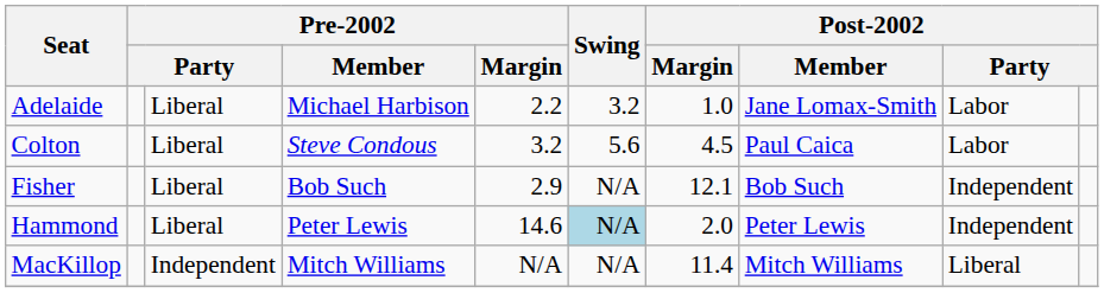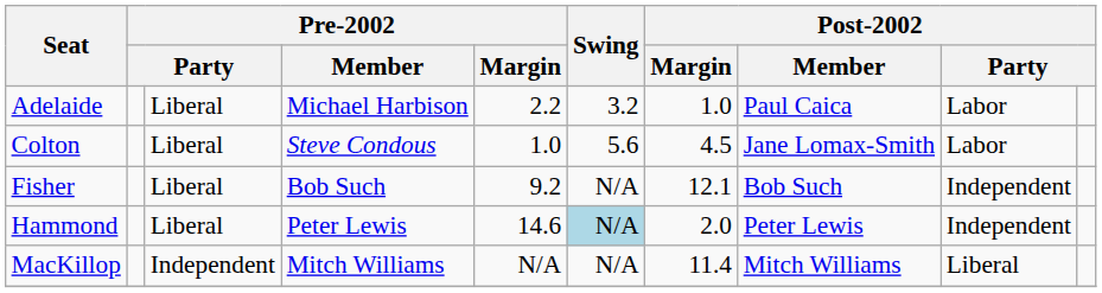 <table class="wikitable">
 <tr>
 <th rowspan="2">Seat</th>
 <th colspan="4">Pre-2002</th>
 <th rowspan="2">Swing</th>
 <th colspan="4">Post-2002</th>
 </tr>
 <tr>
 <th colspan="2">Party</th>
 <th>Member</th>
 <th>Margin</th>
 <th>Margin</th>
 <th>Member</th>
 <th colspan="2">Party</th>
 </tr>
 <tr>
 <td><a href='#'>Adelaide</a></td>
 <td> </td>
 <td>Liberal</td>
 <td><a href='#'>Michael Harbison</a></td>
 <td style="text-align:right;">2.2</td>
 <td style="text-align:right;">3.2</td>
 <td style="text-align:right;">1.0</td>
-<td><a href='#'>Jane Lomax-Smith</a></td>
+<td><a href='#'>Paul Caica</a></td>
 <td>Labor</td>
 <td> </td>
 </tr>
 <tr>
 <td><a href='#'>Colton</a></td>
 <td> </td>
 <td>Liberal</td>
 <td><em><a href='#'>Steve Condous</a></em></td>
-<td style="text-align:right;">3.2</td>
+<td style="text-align:right;">1.0</td>
 <td style="text-align:right;">5.6</td>
 <td style="text-align:right;">4.5</td>
-<td><a href='#'>Paul Caica</a></td>
+<td><a href='#'>Jane Lomax-Smith</a></td>
 <td>Labor</td>
 <td> </td>
 </tr>
 <tr>
 <td><a href='#'>Fisher</a></td>
 <td> </td>
 <td>Liberal</td>
 <td><a href='#'>Bob Such</a></td>
-<td style="text-align:right;">2.9</td>
+<td style="text-align:right;">9.2</td>
 <td style="text-align:right;">N/A</td>
 <td style="text-align:right;">12.1</td>
 <td><a href='#'>Bob Such</a></td>
 <td>Independent</td>
 <td> </td>
 </tr>
 <tr>
 <td><a href='#'>Hammond</a></td>
 <td> </td>
 <td>Liberal</td>
 <td><a href='#'>Peter Lewis</a></td>
 <td style="text-align:right;">14.6</td>
 <td style="background: lightblue; text-align:right;">N/A</td>
 <td style="text-align:right;">2.0</td>
 <td><a href='#'>Peter Lewis</a></td>
 <td>Independent</td>
 <td> </td>
 </tr>
 <tr>
 <td><a href='#'>MacKillop</a></td>
 <td> </td>
 <td>Independent</td>
 <td><a href='#'>Mitch Williams</a></td>
 <td style="text-align:right;">N/A</td>
 <td style="text-align:right;">N/A</td>
 <td style="text-align:right;">11.4</td>
 <td><a href='#'>Mitch Williams</a></td>
 <td>Liberal</td>
 <td> </td>
 </tr>
 <tr>
 </tr>
 </table>
